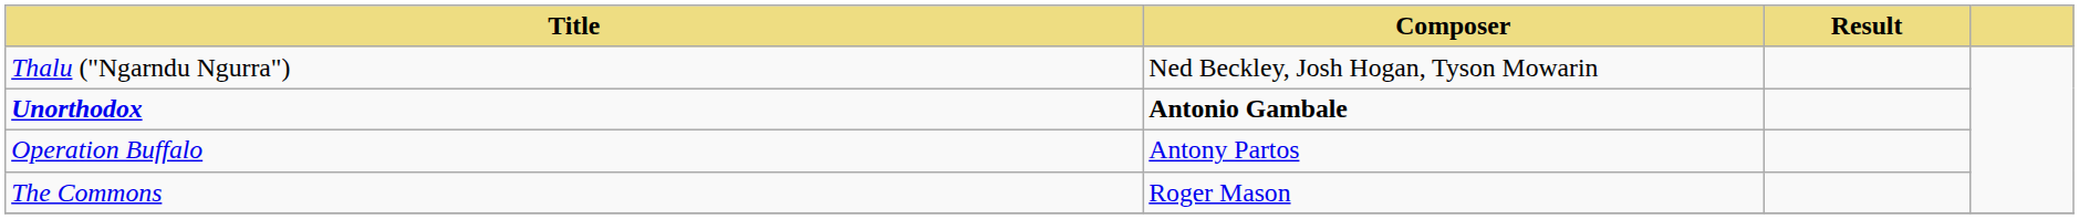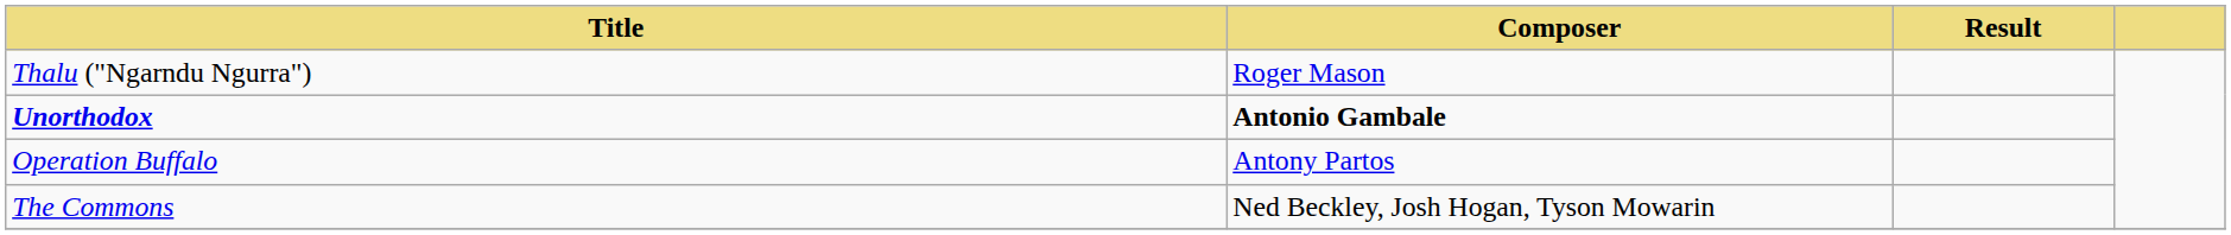 <table class="wikitable" width=100%>
 <tr>
 <th style="width:55%;background:#EEDD82;">Title</th>
 <th style="width:30%;background:#EEDD82;">Composer</th>
 <th style="width:10%;background:#EEDD82;">Result</th>
 <th style="width:5%;background:#EEDD82;"></th>
 </tr>
 <tr>
 <td><em><a href='#'>Thalu</a></em> ("Ngarndu Ngurra")</td>
-<td>Ned Beckley, Josh Hogan, Tyson Mowarin</td>
+<td><a href='#'>Roger Mason</a></td>
 <td></td>
 <td rowspan="4"><br></td>
 </tr>
 <tr>
 <td><strong><em><a href='#'>Unorthodox</a></em></strong></td>
 <td><strong>Antonio Gambale</strong></td>
 <td></td>
 </tr>
 <tr>
 <td><em><a href='#'>Operation Buffalo</a></em></td>
 <td><a href='#'>Antony Partos</a></td>
 <td></td>
 </tr>
 <tr>
 <td><em><a href='#'>The Commons</a></em></td>
-<td><a href='#'>Roger Mason</a></td>
+<td>Ned Beckley, Josh Hogan, Tyson Mowarin</td>
 <td></td>
 </tr>
 <tr>
 </tr>
 </table>
